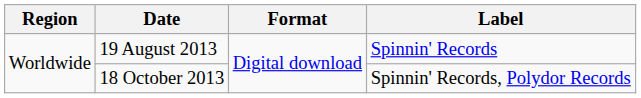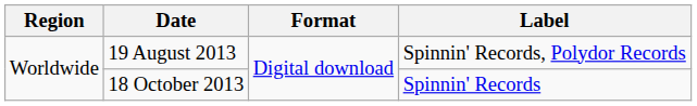 <table class=wikitable>
 <tr>
 <th>Region</th>
 <th>Date</th>
 <th>Format</th>
 <th>Label</th>
 </tr>
 <tr>
 <td rowspan="2">Worldwide</td>
 <td>19 August 2013</td>
 <td rowspan="2"><a href='#'>Digital download</a></td>
-<td><a href='#'>Spinnin' Records</a></td>
+<td>Spinnin' Records, <a href='#'>Polydor Records</a></td>
 </tr>
 <tr>
 <td>18 October 2013</td>
-<td>Spinnin' Records, <a href='#'>Polydor Records</a></td>
+<td><a href='#'>Spinnin' Records</a></td>
 </tr>
 </table>
